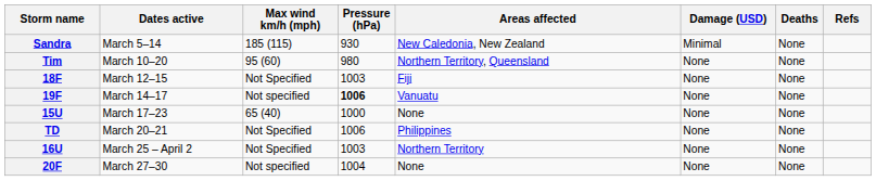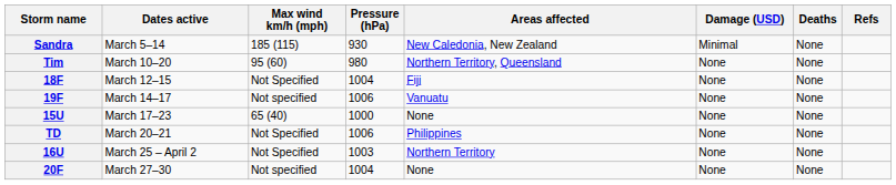 <table class="wikitable sortable">
 <tr>
 <th width="10%"><strong>Storm name</strong></th>
 <th width="15%"><strong>Dates active</strong></th>
 <th width="10%"><strong>Max wind<br>km/h (mph)</strong></th>
 <th width="5%">Pressure<br>(hPa)</th>
 <th width="30%"><strong>Areas affected</strong></th>
 <th width="10%"><strong>Damage (<a href='#'>USD</a>)</strong></th>
 <th width="5%"><strong>Deaths</strong></th>
 <th width="5%"><strong>Refs</strong></th>
 </tr>
 <tr>
 <th><a href='#'>Sandra</a></th>
 <td>March 5–14</td>
 <td>185 (115)</td>
 <td>930</td>
 <td><a href='#'>New Caledonia</a>, New Zealand</td>
 <td>Minimal</td>
 <td>None</td>
 <td></td>
 </tr>
 <tr>
 <th><a href='#'>Tim</a></th>
 <td>March 10–20</td>
 <td>95 (60)</td>
 <td>980</td>
 <td><a href='#'>Northern Territory</a>, <a href='#'>Queensland</a></td>
 <td>None</td>
 <td>None</td>
 <td></td>
 </tr>
 <tr>
 <th><a href='#'>18F</a></th>
 <td>March 12–15</td>
 <td>Not Specified</td>
-<td>1003</td>
+<td>1004</td>
 <td><a href='#'>Fiji</a></td>
 <td>None</td>
 <td>None</td>
 <td></td>
 </tr>
 <tr>
 <th><a href='#'>19F</a></th>
 <td>March 14–17</td>
 <td>Not specified</td>
-<td><strong>1006</strong></td>
+<td>1006</td>
 <td><a href='#'>Vanuatu</a></td>
 <td>None</td>
 <td>None</td>
 <td></td>
 </tr>
 <tr>
 <th><a href='#'>15U</a></th>
 <td>March 17–23</td>
 <td>65 (40)</td>
 <td>1000</td>
 <td>None</td>
 <td>None</td>
 <td>None</td>
 <td></td>
 </tr>
 <tr>
 <th><a href='#'>TD</a></th>
 <td>March 20–21</td>
 <td>Not Specified</td>
 <td>1006</td>
 <td><a href='#'>Philippines</a></td>
 <td>None</td>
 <td>None</td>
 <td></td>
 </tr>
 <tr>
 <th><a href='#'>16U</a></th>
 <td>March 25 – April 2</td>
 <td>Not Specified</td>
 <td>1003</td>
 <td><a href='#'>Northern Territory</a></td>
 <td>None</td>
 <td>None</td>
 <td></td>
 </tr>
 <tr>
 <th><a href='#'>20F</a></th>
 <td>March 27–30</td>
 <td>Not specified</td>
 <td>1004</td>
 <td>None</td>
 <td>None</td>
 <td>None</td>
 <td></td>
 </tr>
 </table>
